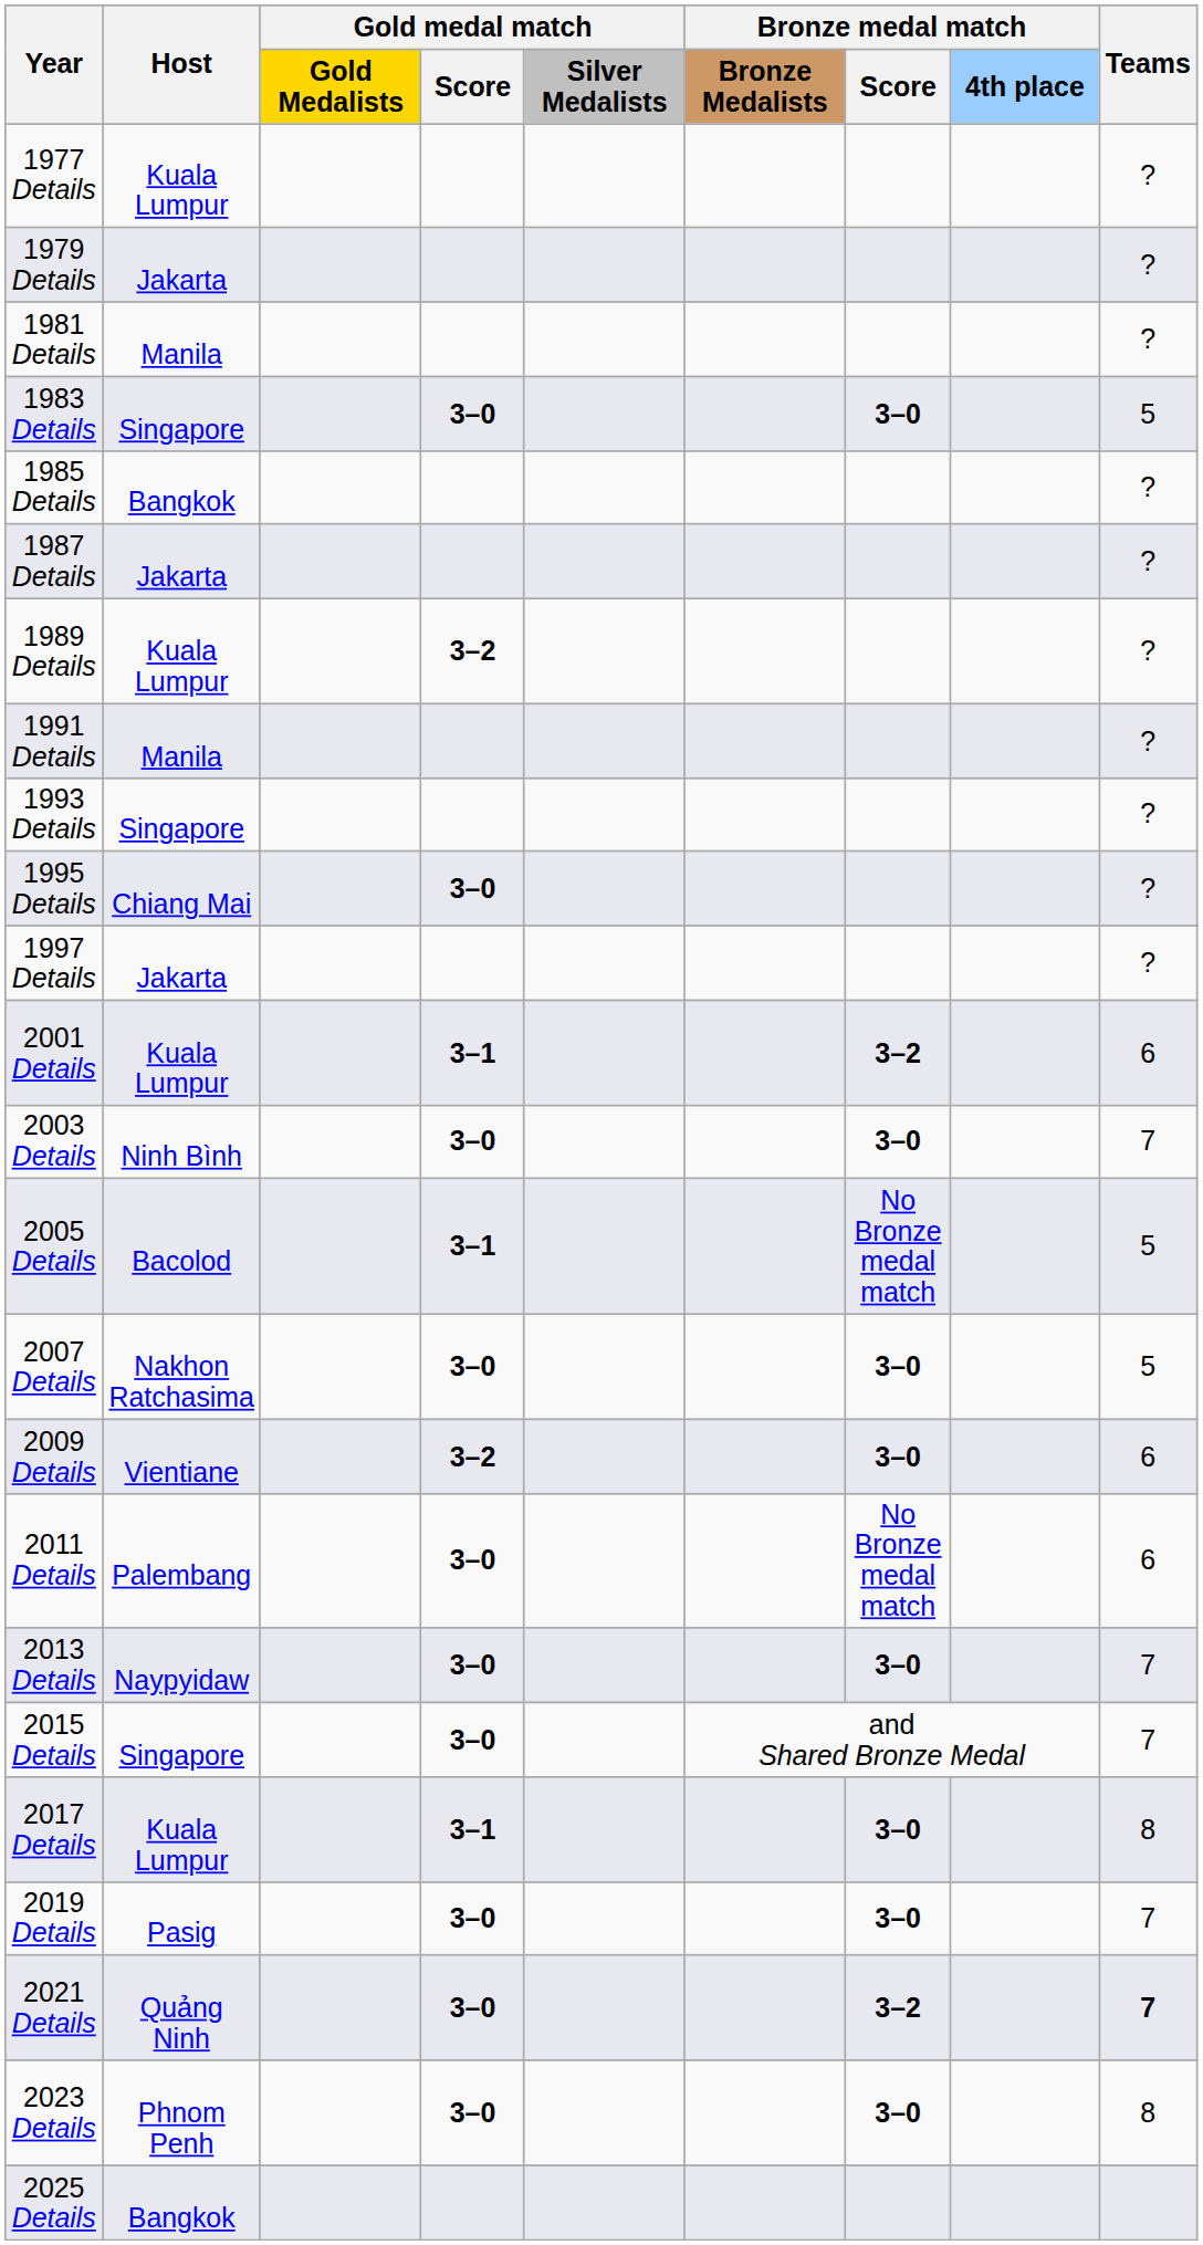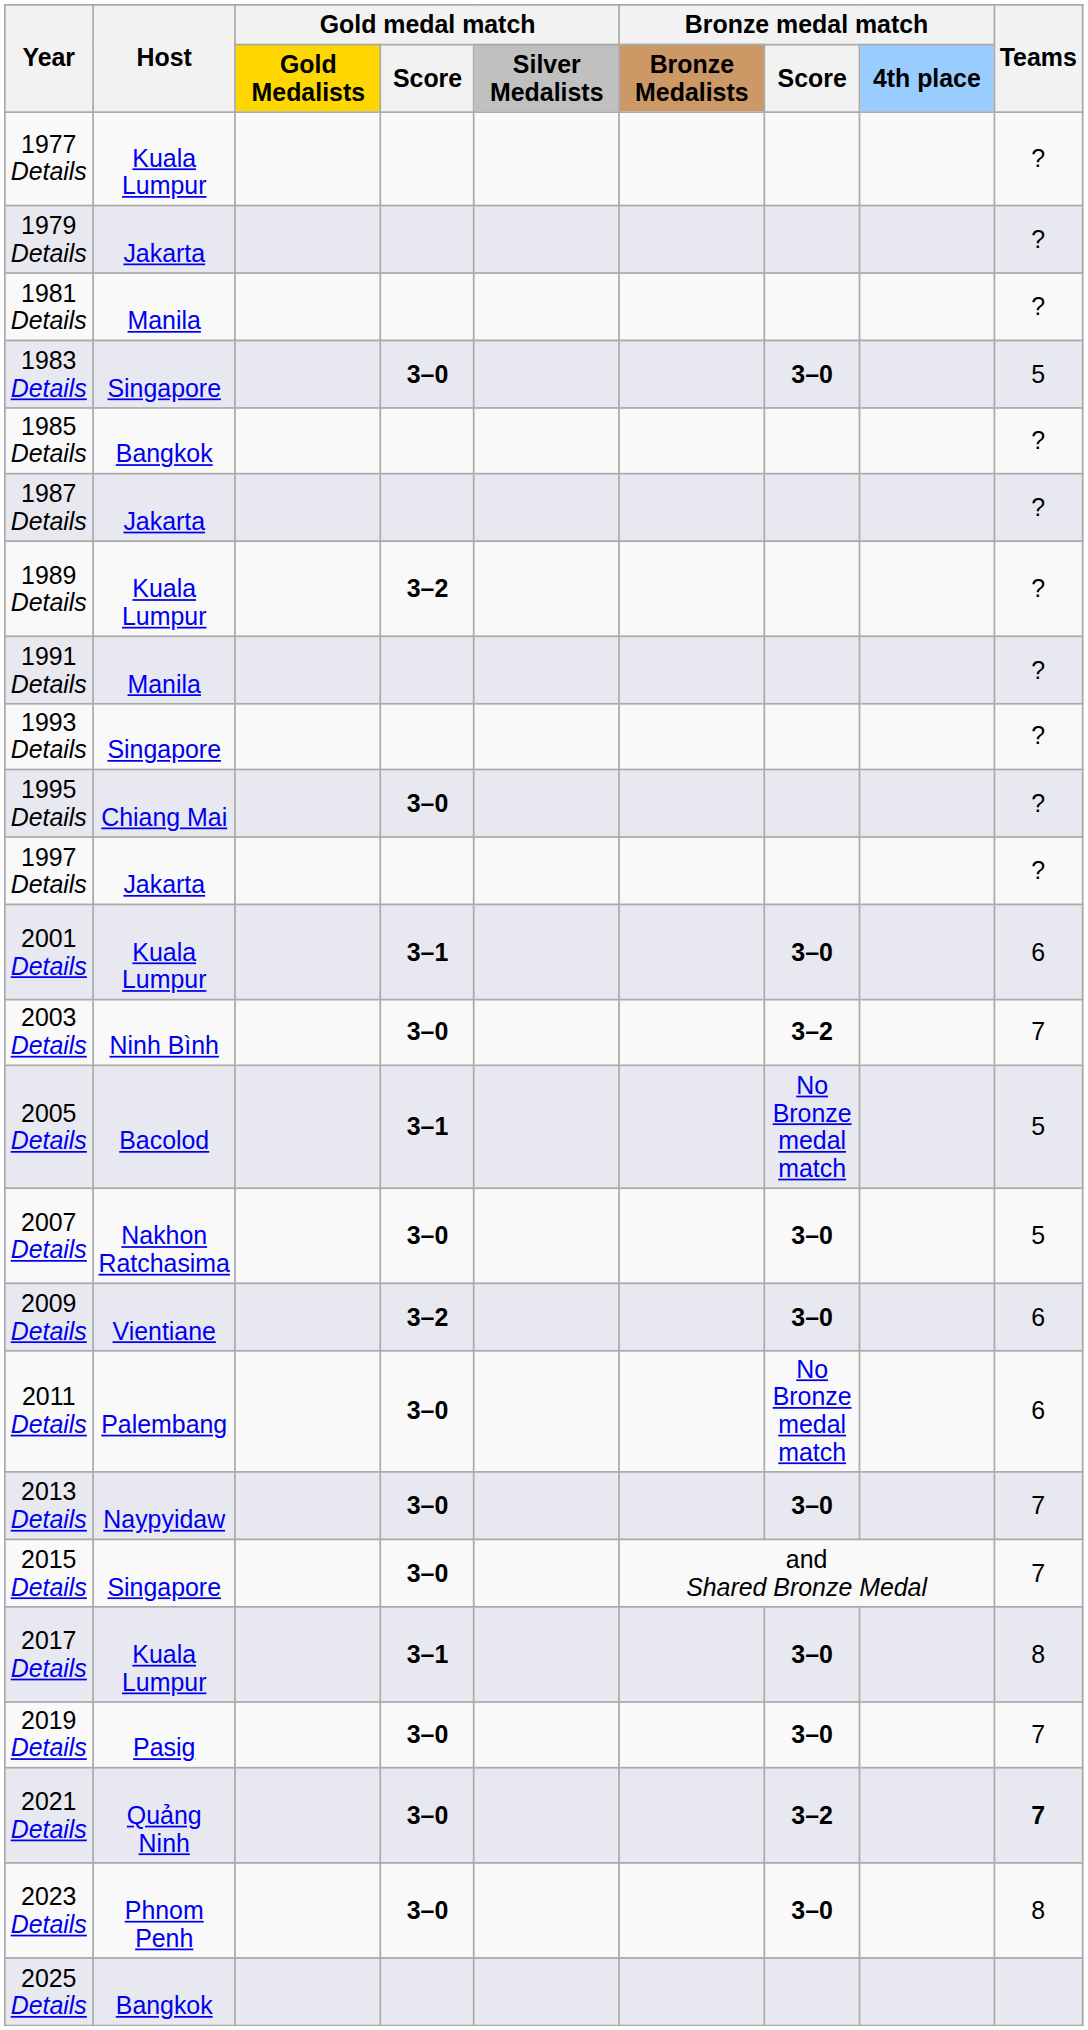 <table class="wikitable" style="font-size:90%; width:100%; text-align:center">
 <tr>
 <th rowspan="2" style="width:5%">Year</th>
 <th rowspan="2" style="width:10%">Host</th>
 <th colspan="3">Gold medal match</th>
 <th colspan="3">Bronze medal match</th>
 <th rowspan="2" style="width:5%">Teams</th>
 </tr>
 <tr style="background:#efefef">
 <th style="width:14%; background:gold">Gold Medalists</th>
 <th width=9%>Score</th>
 <th style="width:14%; background:silver">Silver Medalists</th>
 <th style="width:14%; background:#cc9966">Bronze Medalists</th>
 <th width=9%>Score</th>
 <th style="width:14%; background:#9acdff">4th place</th>
 </tr>
 <tr>
 <td>1977<br><em>Details</em></td>
 <td><br><a href='#'>Kuala Lumpur</a></td>
 <td><strong></strong></td>
 <td></td>
 <td></td>
 <td></td>
 <td></td>
 <td></td>
 <td>?</td>
 </tr>
 <tr bgcolor=#E8E8F0>
 <td>1979<br><em>Details</em></td>
 <td><br><a href='#'>Jakarta</a></td>
 <td><strong></strong></td>
 <td></td>
 <td></td>
 <td></td>
 <td></td>
 <td></td>
 <td>?</td>
 </tr>
 <tr>
 <td>1981<br><em>Details</em></td>
 <td><br><a href='#'>Manila</a></td>
 <td><strong></strong></td>
 <td></td>
 <td></td>
 <td></td>
 <td></td>
 <td></td>
 <td>?</td>
 </tr>
 <tr bgcolor=#E8E8F0>
 <td>1983<br><em><a href='#'>Details</a></em></td>
 <td><br><a href='#'>Singapore</a></td>
 <td><strong></strong></td>
 <td><strong>3–0</strong></td>
 <td></td>
 <td></td>
 <td><strong>3–0</strong></td>
 <td></td>
 <td>5</td>
 </tr>
 <tr>
 <td>1985<br><em>Details</em></td>
 <td><br><a href='#'>Bangkok</a></td>
 <td><strong></strong></td>
 <td></td>
 <td></td>
 <td></td>
 <td></td>
 <td></td>
 <td>?</td>
 </tr>
 <tr bgcolor=#E8E8F0>
 <td>1987<br><em>Details</em></td>
 <td><br><a href='#'>Jakarta</a></td>
 <td><strong></strong></td>
 <td></td>
 <td></td>
 <td></td>
 <td></td>
 <td></td>
 <td>?</td>
 </tr>
 <tr>
 <td>1989<br><em>Details</em></td>
 <td><br><a href='#'>Kuala Lumpur</a></td>
 <td><strong></strong></td>
 <td><strong>3–2</strong></td>
 <td></td>
 <td></td>
 <td></td>
 <td></td>
 <td>?</td>
 </tr>
 <tr bgcolor=#E8E8F0>
 <td>1991<br><em>Details</em></td>
 <td><br><a href='#'>Manila</a></td>
 <td><strong></strong></td>
 <td></td>
 <td></td>
 <td></td>
 <td></td>
 <td></td>
 <td>?</td>
 </tr>
 <tr>
 <td>1993<br><em>Details</em></td>
 <td><br><a href='#'>Singapore</a></td>
 <td><strong></strong></td>
 <td></td>
 <td></td>
 <td></td>
 <td></td>
 <td></td>
 <td>?</td>
 </tr>
 <tr bgcolor=#E8E8F0>
 <td>1995<br><em>Details</em></td>
 <td><br><a href='#'>Chiang Mai</a></td>
 <td><strong></strong></td>
 <td><strong>3–0</strong></td>
 <td></td>
 <td></td>
 <td></td>
 <td></td>
 <td>?</td>
 </tr>
 <tr>
 <td>1997<br><em>Details</em></td>
 <td><br><a href='#'>Jakarta</a></td>
 <td><strong></strong></td>
 <td></td>
 <td></td>
 <td></td>
 <td></td>
 <td></td>
 <td>?</td>
 </tr>
 <tr bgcolor=#E8E8F0>
 <td>2001<br><em><a href='#'>Details</a></em></td>
 <td><br><a href='#'>Kuala Lumpur</a></td>
 <td><strong></strong></td>
 <td><strong>3–1</strong></td>
 <td></td>
 <td></td>
-<td><strong>3–2</strong></td>
+<td><strong>3–0</strong></td>
 <td></td>
 <td>6</td>
 </tr>
 <tr>
 <td>2003<br><em><a href='#'>Details</a></em></td>
 <td><br><a href='#'>Ninh Bình</a></td>
 <td><strong></strong></td>
 <td><strong>3–0</strong></td>
 <td></td>
 <td></td>
-<td><strong>3–0</strong></td>
+<td><strong>3–2</strong></td>
 <td></td>
 <td>7</td>
 </tr>
 <tr bgcolor=#E8E8F0>
 <td>2005<br><em><a href='#'>Details</a></em></td>
 <td><br><a href='#'>Bacolod</a></td>
 <td><strong></strong></td>
 <td><strong>3–1</strong></td>
 <td></td>
 <td></td>
 <td><a href='#'>No Bronze medal match</a></td>
 <td></td>
 <td>5</td>
 </tr>
 <tr>
 <td>2007<br><em><a href='#'>Details</a></em></td>
 <td><br><a href='#'>Nakhon Ratchasima</a></td>
 <td><strong></strong></td>
 <td><strong>3–0</strong></td>
 <td></td>
 <td></td>
 <td><strong>3–0</strong></td>
 <td></td>
 <td>5</td>
 </tr>
 <tr bgcolor=#E8E8F0>
 <td>2009<br><em><a href='#'>Details</a></em></td>
 <td><br><a href='#'>Vientiane</a></td>
 <td><strong></strong></td>
 <td><strong>3–2</strong></td>
 <td></td>
 <td></td>
 <td><strong>3–0</strong></td>
 <td></td>
 <td>6</td>
 </tr>
 <tr>
 <td>2011<br><em><a href='#'>Details</a></em></td>
 <td><br><a href='#'>Palembang</a></td>
 <td><strong></strong></td>
 <td><strong>3–0</strong></td>
 <td></td>
 <td></td>
 <td><a href='#'>No Bronze medal match</a></td>
 <td></td>
 <td>6</td>
 </tr>
 <tr bgcolor=#E8E8F0>
 <td>2013<br><em><a href='#'>Details</a></em></td>
 <td><br><a href='#'>Naypyidaw</a></td>
 <td><strong></strong></td>
 <td><strong>3–0</strong></td>
 <td></td>
 <td></td>
 <td><strong>3–0</strong></td>
 <td></td>
 <td>7</td>
 </tr>
 <tr>
 <td>2015<br><em><a href='#'>Details</a></em></td>
 <td><br><a href='#'>Singapore</a></td>
 <td><strong></strong></td>
 <td><strong>3–0</strong></td>
 <td></td>
 <td colspan="3"> and  <br><em>Shared Bronze Medal</em></td>
 <td>7</td>
 </tr>
 <tr bgcolor=#E8E8F0>
 <td>2017<br><em><a href='#'>Details</a></em></td>
 <td><br><a href='#'>Kuala Lumpur</a></td>
 <td><strong></strong></td>
 <td><strong>3–1</strong></td>
 <td></td>
 <td></td>
 <td><strong>3–0</strong></td>
 <td></td>
 <td>8</td>
 </tr>
 <tr>
 <td>2019<br><em><a href='#'>Details</a></em></td>
 <td><br><a href='#'>Pasig</a></td>
 <td><strong></strong></td>
 <td><strong>3–0</strong></td>
 <td></td>
 <td></td>
 <td><strong>3–0</strong></td>
 <td></td>
 <td>7</td>
 </tr>
 <tr bgcolor=#E8E8F0>
 <td>2021<br><em><a href='#'>Details</a></em></td>
 <td><br><a href='#'>Quảng Ninh</a></td>
 <td><strong></strong></td>
 <td><strong>3–0</strong></td>
 <td></td>
 <td></td>
 <td><strong>3–2</strong></td>
 <td></td>
 <td><strong>7</strong></td>
 </tr>
 <tr>
 <td>2023<br><em><a href='#'>Details</a></em></td>
 <td><br><a href='#'>Phnom Penh</a></td>
 <td><strong></strong></td>
 <td><strong>3–0</strong></td>
 <td></td>
 <td></td>
 <td><strong>3–0</strong></td>
 <td></td>
 <td>8</td>
 </tr>
 <tr bgcolor=#E8E8F0>
 <td>2025<br><em><a href='#'>Details</a></em></td>
 <td><br><a href='#'>Bangkok</a></td>
 <td></td>
 <td></td>
 <td></td>
 <td></td>
 <td></td>
 <td></td>
 <td></td>
 </tr>
 </table>
